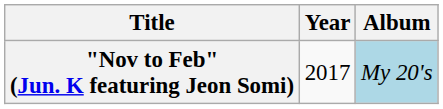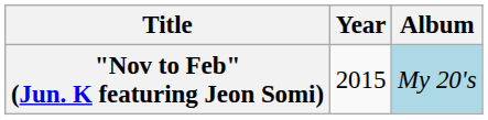 <table class="wikitable plainrowheaders" style="text-align:center">
 <tr>
 <th scope="col">Title</th>
 <th scope="col">Year</th>
 <th scope="col">Album</th>
 </tr>
 <tr>
 <th scope="row">"Nov to Feb"<br><span>(<a href='#'>Jun. K</a> featuring Jeon Somi)</span></th>
-<td>2017</td>
+<td>2015</td>
 <td style="background: lightblue;"><em>My 20's</em></td>
 </tr>
 </table>
